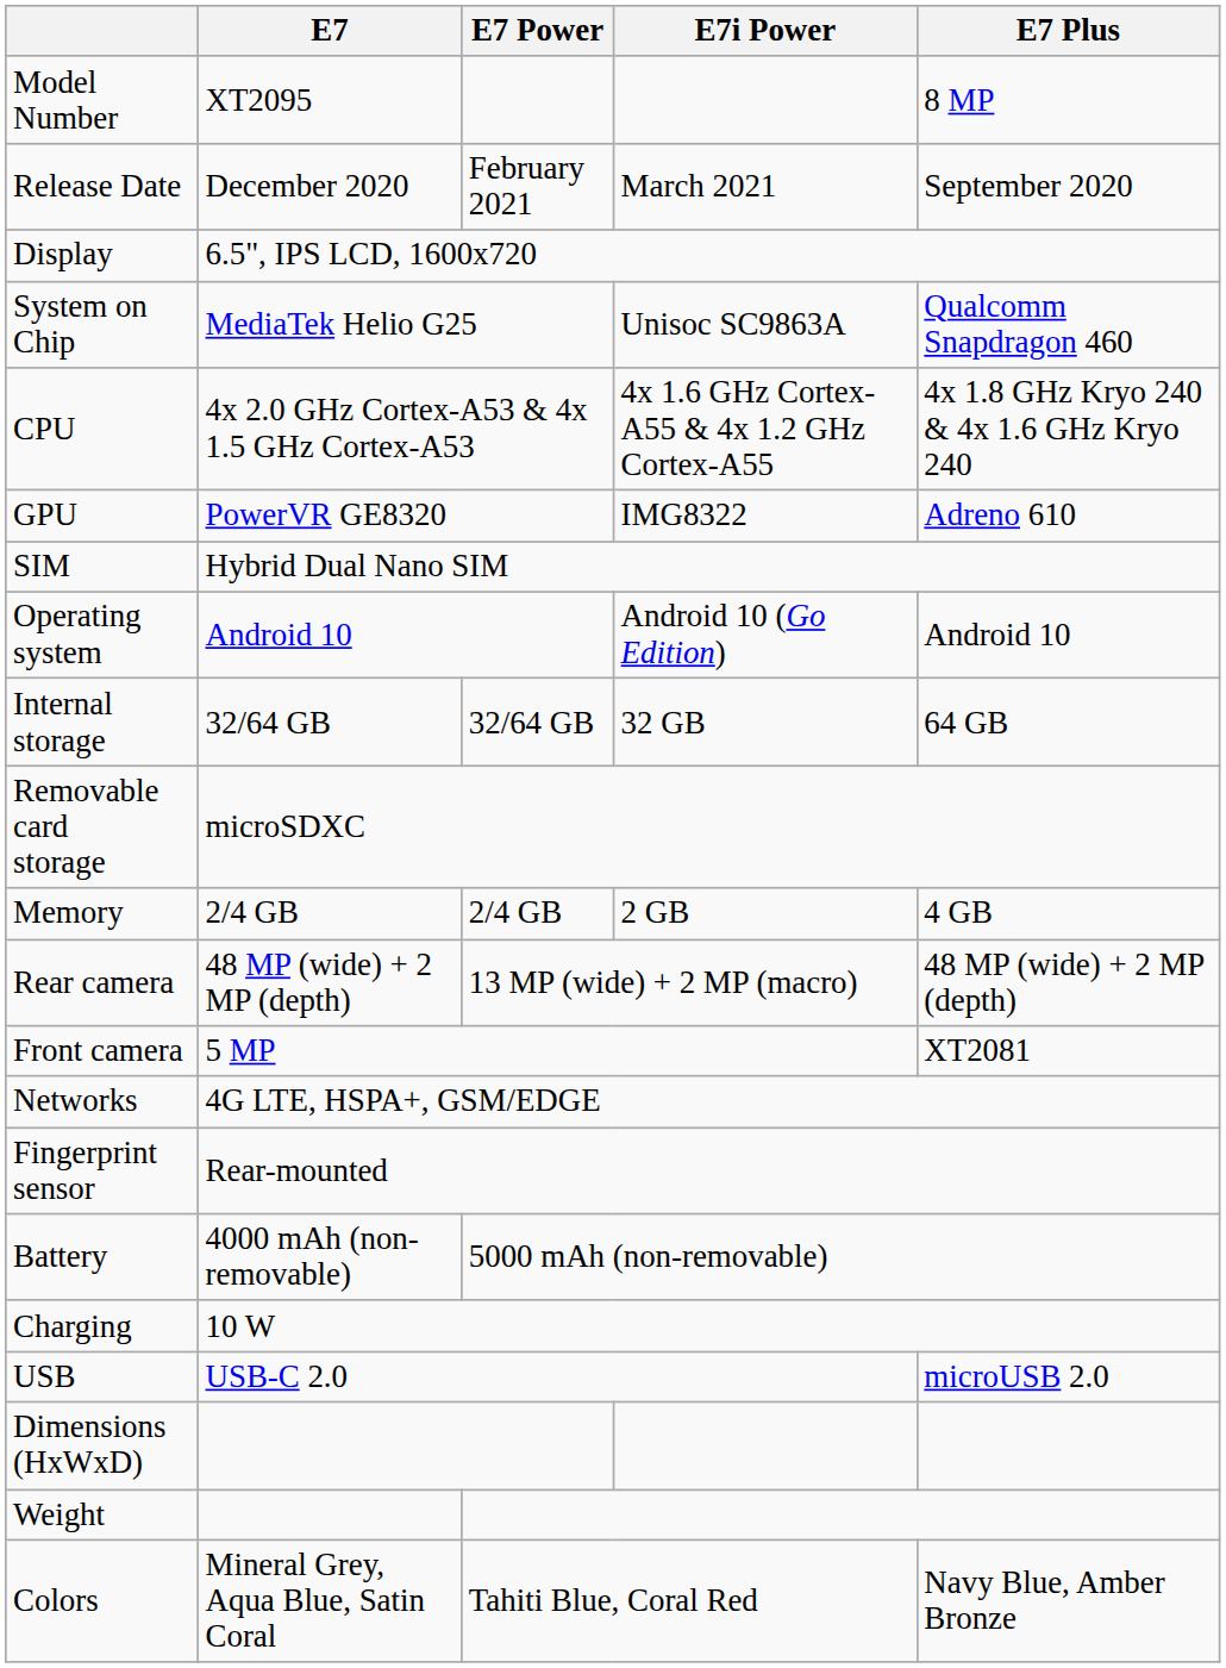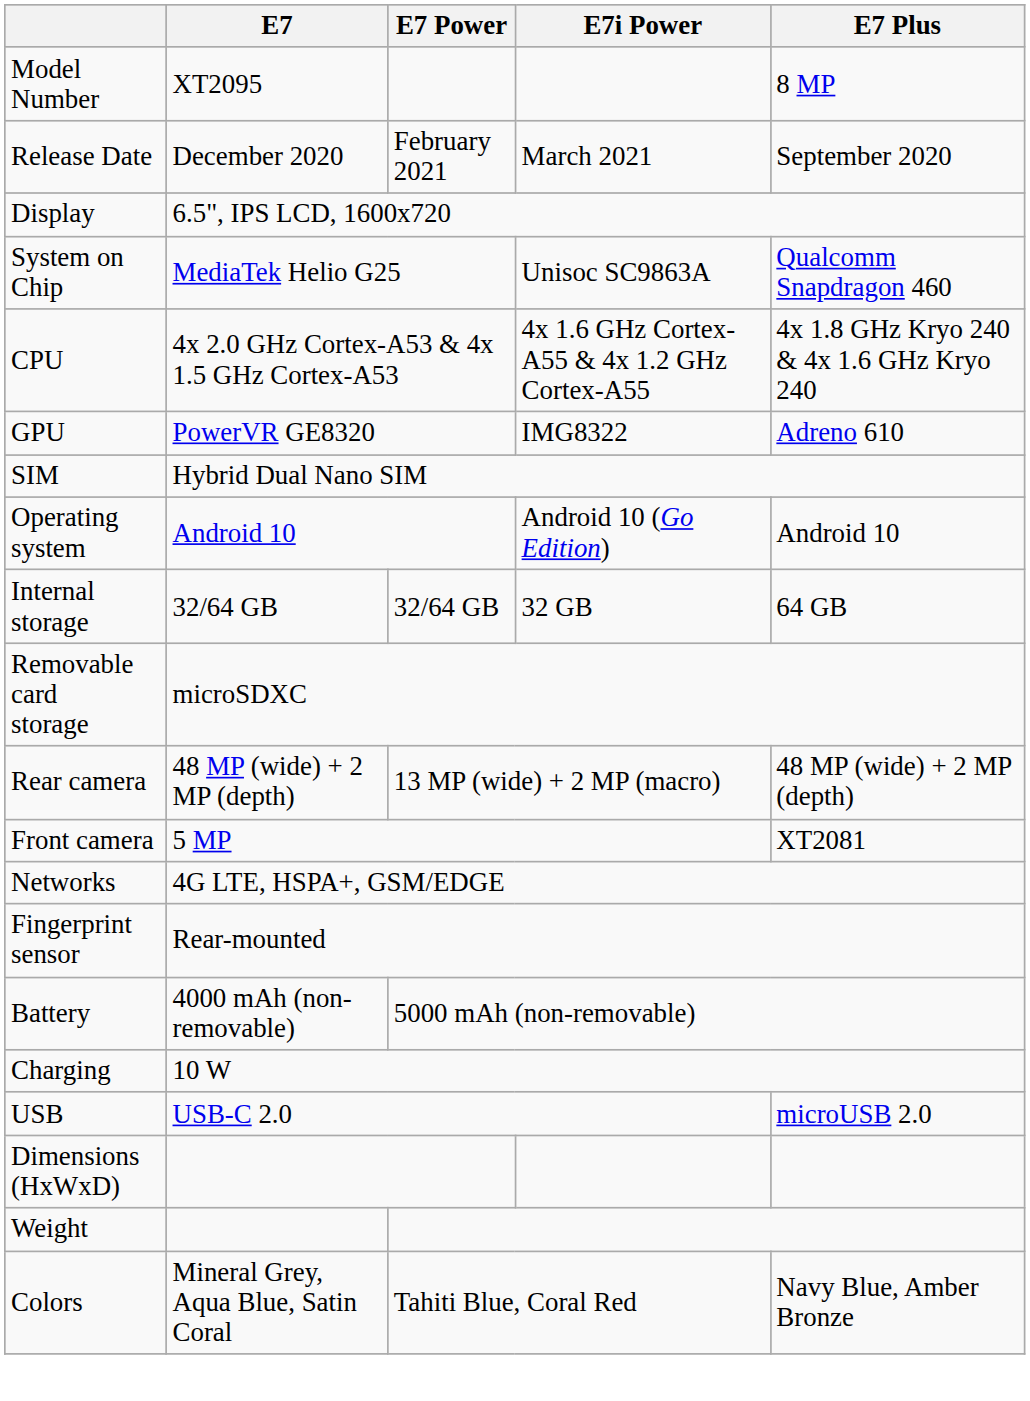 <table class="wikitable">
 <tr>
 <th></th>
 <th>E7</th>
 <th>E7 Power</th>
 <th>E7i Power</th>
 <th>E7 Plus</th>
 </tr>
 <tr>
 <td>Model Number</td>
 <td>XT2095</td>
 <td></td>
 <td></td>
 <td>8 <a href='#'>MP</a></td>
 </tr>
 <tr>
 <td>Release Date</td>
 <td>December 2020</td>
 <td>February 2021</td>
 <td>March 2021</td>
 <td>September 2020</td>
 </tr>
 <tr>
 <td>Display</td>
 <td colspan="4">6.5", IPS LCD, 1600x720</td>
 </tr>
 <tr>
 <td>System on Chip</td>
 <td colspan="2"><a href='#'>MediaTek</a> Helio G25</td>
 <td>Unisoc SC9863A</td>
 <td><a href='#'>Qualcomm Snapdragon</a> 460</td>
 </tr>
 <tr>
 <td>CPU</td>
 <td colspan="2">4x 2.0 GHz Cortex-A53 & 4x 1.5 GHz Cortex-A53</td>
 <td>4x 1.6 GHz Cortex-A55 & 4x 1.2 GHz Cortex-A55</td>
 <td>4x 1.8 GHz Kryo 240 & 4x 1.6 GHz Kryo 240</td>
 </tr>
 <tr>
 <td>GPU</td>
 <td colspan="2"><a href='#'>PowerVR</a> GE8320</td>
 <td>IMG8322</td>
 <td><a href='#'>Adreno</a> 610</td>
 </tr>
 <tr>
 <td>SIM</td>
 <td colspan="4">Hybrid Dual Nano SIM</td>
 </tr>
 <tr>
 <td>Operating system</td>
 <td colspan="2"><a href='#'>Android 10</a></td>
 <td>Android 10 (<em><a href='#'>Go Edition</a></em>)</td>
 <td>Android 10</td>
 </tr>
 <tr>
 <td>Internal storage</td>
 <td>32/64 GB</td>
 <td>32/64 GB</td>
 <td>32 GB</td>
 <td>64 GB</td>
 </tr>
 <tr>
 <td>Removable card<br>storage</td>
 <td colspan="4">microSDXC</td>
 </tr>
 <tr>
-<td>Memory</td>
-<td>2/4 GB</td>
-<td>2/4 GB</td>
-<td>2 GB</td>
-<td>4 GB</td>
-</tr>
-<tr>
 <td>Rear camera</td>
 <td>48 <a href='#'>MP</a> (wide) + 2 MP (depth)</td>
 <td colspan="2">13 MP (wide) + 2 MP (macro)</td>
 <td>48 MP (wide) + 2 MP (depth)</td>
 </tr>
 <tr>
 <td>Front camera</td>
 <td colspan="3">5 <a href='#'>MP</a></td>
 <td>XT2081</td>
 </tr>
 <tr>
 <td>Networks</td>
 <td colspan="4">4G LTE, HSPA+, GSM/EDGE</td>
 </tr>
 <tr>
 <td>Fingerprint sensor</td>
 <td colspan="4">Rear-mounted</td>
 </tr>
 <tr>
 <td>Battery</td>
 <td>4000 mAh (non-removable)</td>
 <td colspan="3">5000 mAh (non-removable)</td>
 </tr>
 <tr>
 <td>Charging</td>
 <td colspan="4">10 W</td>
 </tr>
 <tr>
 <td>USB</td>
 <td colspan="3"><a href='#'>USB-C</a> 2.0</td>
 <td><a href='#'>microUSB</a> 2.0</td>
 </tr>
 <tr>
 <td>Dimensions<br>(HxWxD)</td>
 <td colspan="2"></td>
 <td></td>
 </tr>
 <tr>
 <td>Weight</td>
 <td></td>
 <td colspan="3"></td>
 </tr>
 <tr>
 <td>Colors</td>
 <td>Mineral Grey, Aqua Blue, Satin Coral</td>
 <td colspan="2">Tahiti Blue, Coral Red</td>
 <td>Navy Blue, Amber Bronze</td>
 </tr>
 </table>
